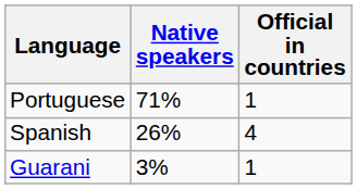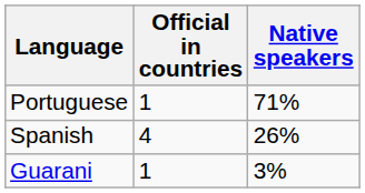 <table class="wikitable sortable" style="border:1px black; line-height:1em; float:right; font-size:90%; margin-right:1em">
 <tr>
 <th style="width:40px;">Language</th>
+<th style="width:40px;">Official in countries</th>
 <th style="width:40px;"><a href='#'>Native speakers</a></th>
-<th style="width:40px;">Official in countries</th>
 </tr>
 <tr>
 <td>Portuguese</td>
+<td>1</td>
 <td>71%</td>
-<td>1</td>
 </tr>
 <tr>
 <td>Spanish</td>
+<td>4</td>
 <td>26%</td>
-<td>4</td>
 </tr>
 <tr>
 <td><a href='#'>Guarani</a></td>
+<td>1</td>
 <td>3%</td>
-<td>1</td>
 </tr>
 </table>
